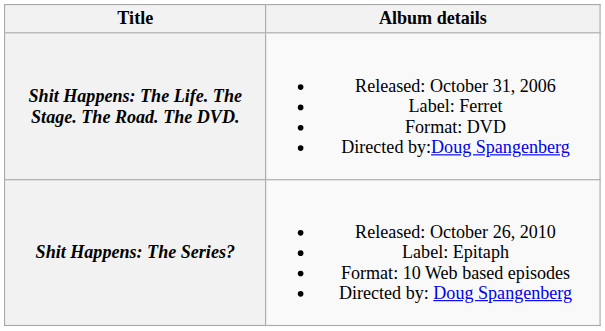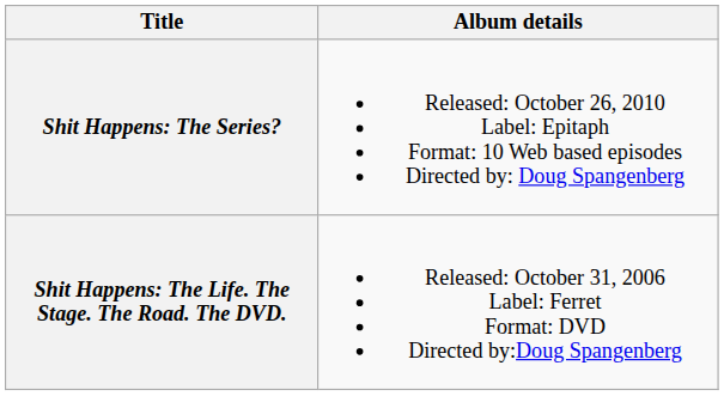 <table class="wikitable plainrowheaders" style="text-align:center;">
 <tr>
 <th scope="col" style="width:14em;">Title</th>
 <th scope="col" style="width:18em;">Album details</th>
 </tr>
 <tr>
+<th scope="row"><em>Shit Happens: The Series?</em></th>
+<td><br><ul><li>Released: October 26, 2010</li><li>Label: Epitaph</li><li>Format: 10 Web based episodes</li><li>Directed by: <a href='#'>Doug Spangenberg</a></li></ul></td>
+</tr>
+<tr>
 <th scope="row"><em>Shit Happens: The Life. The<br>Stage. The Road. The DVD.</em></th>
 <td><br><ul><li>Released: October 31, 2006</li><li>Label: Ferret</li><li>Format: DVD</li><li>Directed by:<a href='#'>Doug Spangenberg</a></li></ul></td>
 </tr>
-<tr>
-<th scope="row"><em>Shit Happens: The Series?</em></th>
-<td><br><ul><li>Released: October 26, 2010</li><li>Label: Epitaph</li><li>Format: 10 Web based episodes</li><li>Directed by: <a href='#'>Doug Spangenberg</a></li></ul></td>
-</tr>
 </table>
